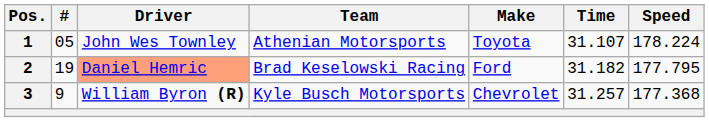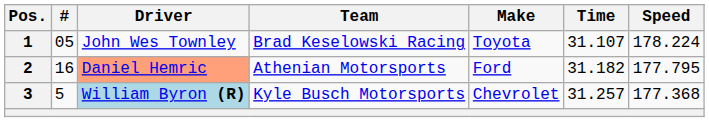 <table class="wikitable" style="font-size:95%">
 <tr>
 <th>Pos.</th>
 <th>#</th>
 <th>Driver</th>
 <th>Team</th>
 <th>Make</th>
 <th>Time</th>
 <th>Speed</th>
 </tr>
 <tr>
 <th>1</th>
 <td>05</td>
 <td><a href='#'>John Wes Townley</a></td>
-<td><a href='#'>Athenian Motorsports</a></td>
+<td><a href='#'>Brad Keselowski Racing</a></td>
 <td><a href='#'>Toyota</a></td>
 <td>31.107</td>
 <td>178.224</td>
 </tr>
 <tr>
 <th>2</th>
-<td>19</td>
+<td>16</td>
 <td style="background: lightsalmon;"><a href='#'>Daniel Hemric</a></td>
-<td><a href='#'>Brad Keselowski Racing</a></td>
+<td><a href='#'>Athenian Motorsports</a></td>
 <td><a href='#'>Ford</a></td>
 <td>31.182</td>
 <td>177.795</td>
 </tr>
 <tr>
 <th>3</th>
-<td>9</td>
-<td><a href='#'>William Byron</a> <strong>(R)</strong></td>
+<td>5</td>
+<td style="background: lightblue;"><a href='#'>William Byron</a> <strong>(R)</strong></td>
 <td><a href='#'>Kyle Busch Motorsports</a></td>
 <td><a href='#'>Chevrolet</a></td>
 <td>31.257</td>
 <td>177.368</td>
 </tr>
 <tr>
 <th colspan="7"></th>
 </tr>
 </table>
